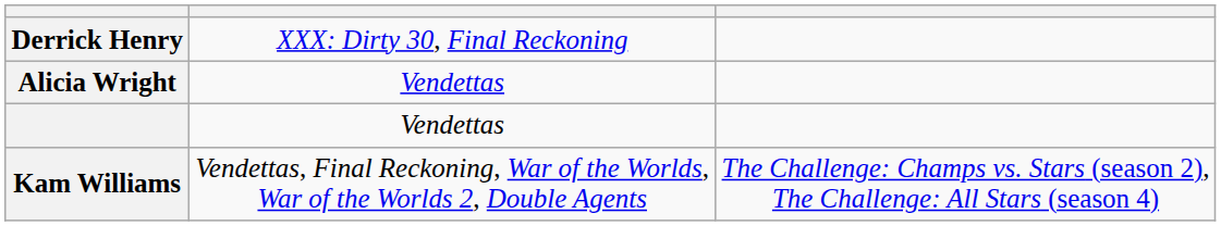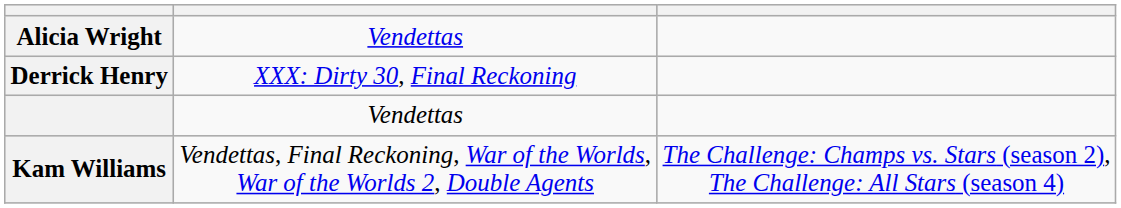 <table class="wikitable" style="text-align: center">
 <tr>
 <th scope="col"></th>
 <th scope="col"></th>
 <th scope="col"></th>
 </tr>
 <tr>
-<th scope="row">Derrick Henry</th>
-<td><em><a href='#'>XXX: Dirty 30</a></em>, <em><a href='#'>Final Reckoning</a></em></td>
+<th scope="row">Alicia Wright</th>
+<td><em><a href='#'>Vendettas</a></em></td>
 <td></td>
 </tr>
 <tr>
-<th scope="row">Alicia Wright</th>
-<td><em><a href='#'>Vendettas</a></em></td>
+<th scope="row">Derrick Henry</th>
+<td><em><a href='#'>XXX: Dirty 30</a></em>, <em><a href='#'>Final Reckoning</a></em></td>
 <td></td>
 </tr>
 <tr>
 <th scope="row"></th>
 <td><em>Vendettas</em></td>
 <td></td>
 </tr>
 <tr>
 <th scope="row">Kam Williams</th>
 <td><em>Vendettas</em>, <em>Final Reckoning</em>, <em><a href='#'>War of the Worlds</a></em>,<br><em><a href='#'>War of the Worlds 2</a></em>, <em><a href='#'>Double Agents</a></em></td>
 <td><a href='#'><em>The Challenge: Champs vs. Stars</em> (season 2)</a>,<br><a href='#'><em>The Challenge: All Stars</em> (season 4)</a></td>
 </tr>
 </table>
